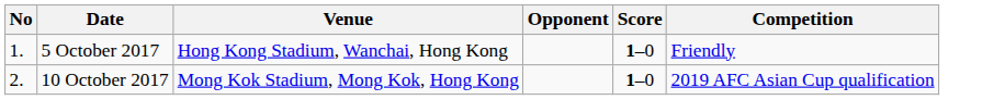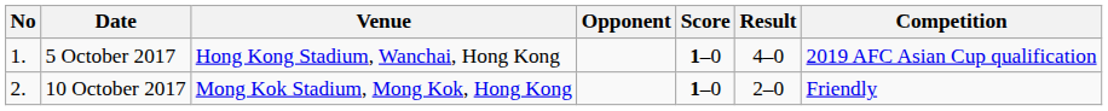 <table class="wikitable" style="font-size:100%;">
 <tr>
 <th>No</th>
 <th>Date</th>
 <th>Venue</th>
 <th>Opponent</th>
 <th>Score</th>
+<th>Result</th>
 <th>Competition</th>
 </tr>
 <tr>
 <td>1.</td>
 <td>5 October 2017</td>
 <td><a href='#'>Hong Kong Stadium</a>, <a href='#'>Wanchai</a>, Hong Kong</td>
 <td></td>
 <td align=center><strong>1</strong>–0</td>
-<td><a href='#'>Friendly</a></td>
+<td align=center>4–0</td>
+<td><a href='#'>2019 AFC Asian Cup qualification</a></td>
 </tr>
 <tr>
 <td>2.</td>
 <td>10 October 2017</td>
 <td><a href='#'>Mong Kok Stadium</a>, <a href='#'>Mong Kok</a>, <a href='#'>Hong Kong</a></td>
 <td></td>
 <td align=center><strong>1</strong>–0</td>
-<td><a href='#'>2019 AFC Asian Cup qualification</a></td>
+<td align=center>2–0</td>
+<td><a href='#'>Friendly</a></td>
 </tr>
 </table>
